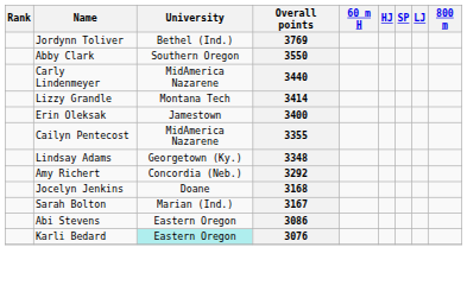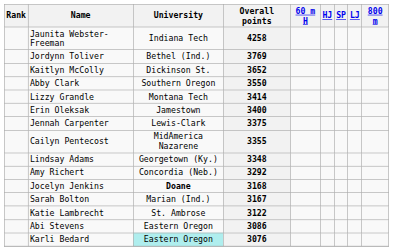 <table class="wikitable sortable" style="text-align:center">
 <tr>
 <th>Rank</th>
 <th>Name</th>
 <th>University</th>
 <th>Overall points</th>
 <th><a href='#'>60 m H</a></th>
 <th><a href='#'>HJ</a></th>
 <th><a href='#'>SP</a></th>
 <th><a href='#'>LJ</a></th>
 <th><a href='#'>800 m</a></th>
 </tr>
 <tr>
 <td></td>
+<td align=left>Jaunita Webster-Freeman</td>
+<td>Indiana Tech</td>
+<th>4258</th>
+<td></td>
+<td></td>
+<td></td>
+<td></td>
+<td></td>
+</tr>
+<tr>
+<td></td>
 <td align=left>Jordynn Toliver</td>
 <td>Bethel (Ind.)</td>
 <th>3769</th>
 <td></td>
 <td></td>
 <td></td>
 <td></td>
 <td></td>
 </tr>
 <tr>
 <td></td>
-<td align=left>Abby Clark</td>
-<td>Southern Oregon</td>
-<th>3550</th>
+<td align=left>Kaitlyn McColly</td>
+<td>Dickinson St.</td>
+<th>3652</th>
 <td></td>
 <td></td>
 <td></td>
 <td></td>
 <td></td>
 </tr>
 <tr>
 <td></td>
-<td align=left>Carly Lindenmeyer</td>
-<td>MidAmerica Nazarene</td>
-<th>3440</th>
+<td align=left>Abby Clark</td>
+<td>Southern Oregon</td>
+<th>3550</th>
 <td></td>
 <td></td>
 <td></td>
 <td></td>
 <td></td>
 </tr>
 <tr>
 <td></td>
 <td align=left>Lizzy Grandle</td>
 <td>Montana Tech</td>
 <th>3414</th>
 <td></td>
 <td></td>
 <td></td>
 <td></td>
 <td></td>
 </tr>
 <tr>
 <td></td>
 <td align=left>Erin Oleksak</td>
 <td>Jamestown</td>
 <th>3400</th>
+<td></td>
+<td></td>
+<td></td>
+<td></td>
+<td></td>
+</tr>
+<tr>
+<td></td>
+<td align=left>Jennah Carpenter</td>
+<td>Lewis-Clark</td>
+<th>3375</th>
 <td></td>
 <td></td>
 <td></td>
 <td></td>
 <td></td>
 </tr>
 <tr>
 <td></td>
 <td align=left>Cailyn Pentecost</td>
 <td>MidAmerica Nazarene</td>
 <th>3355</th>
 <td></td>
 <td></td>
 <td></td>
 <td></td>
 <td></td>
 </tr>
 <tr>
 <td></td>
 <td align=left>Lindsay Adams</td>
 <td>Georgetown (Ky.)</td>
 <th>3348</th>
 <td></td>
 <td></td>
 <td></td>
 <td></td>
 <td></td>
 </tr>
 <tr>
 <td></td>
 <td align=left>Amy Richert</td>
 <td>Concordia (Neb.)</td>
 <th>3292</th>
 <td></td>
 <td></td>
 <td></td>
 <td></td>
 <td></td>
 </tr>
 <tr>
 <td></td>
 <td align=left>Jocelyn Jenkins</td>
-<td>Doane</td>
+<td><strong>Doane</strong></td>
 <th>3168</th>
 <td></td>
 <td></td>
 <td></td>
 <td></td>
 <td></td>
 </tr>
 <tr>
 <td></td>
 <td align=left>Sarah Bolton</td>
 <td>Marian (Ind.)</td>
 <th>3167</th>
+<td></td>
+<td></td>
+<td></td>
+<td></td>
+<td></td>
+</tr>
+<tr>
+<td></td>
+<td align=left>Katie Lambrecht</td>
+<td>St. Ambrose</td>
+<th>3122</th>
 <td></td>
 <td></td>
 <td></td>
 <td></td>
 <td></td>
 </tr>
 <tr>
 <td></td>
 <td align=left>Abi Stevens</td>
 <td>Eastern Oregon</td>
 <th>3086</th>
 <td></td>
 <td></td>
 <td></td>
 <td></td>
 <td></td>
 </tr>
 <tr>
 <td></td>
 <td align=left>Karli Bedard</td>
 <td style="background: paleturquoise;">Eastern Oregon</td>
 <th>3076</th>
 <td></td>
 <td></td>
 <td></td>
 <td></td>
 <td></td>
 </tr>
 <tr>
 </tr>
 </table>
